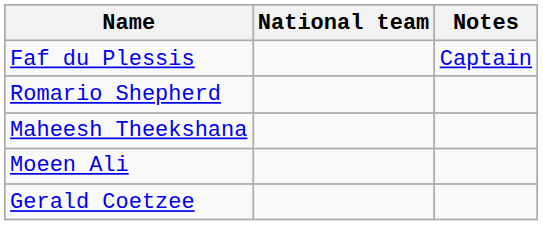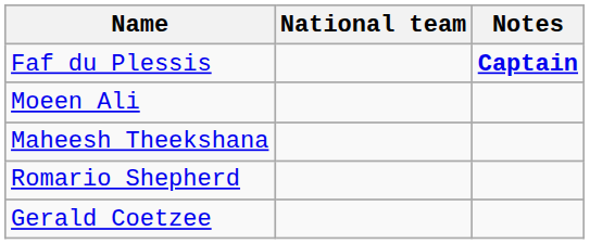 <table class="wikitable">
 <tr>
 <th>Name</th>
 <th>National team</th>
 <th>Notes</th>
 </tr>
 <tr>
 <td><a href='#'>Faf du Plessis</a></td>
 <td></td>
-<td><a href='#'>Captain</a></td>
+<td><strong><a href='#'>Captain</a></strong></td>
 </tr>
 <tr>
-<td><a href='#'>Romario Shepherd</a></td>
+<td><a href='#'>Moeen Ali</a></td>
 <td></td>
 <td></td>
 </tr>
 <tr>
 <td><a href='#'>Maheesh Theekshana</a></td>
 <td></td>
 <td></td>
 </tr>
 <tr>
-<td><a href='#'>Moeen Ali</a></td>
+<td><a href='#'>Romario Shepherd</a></td>
 <td></td>
 <td></td>
 </tr>
 <tr>
 <td><a href='#'>Gerald Coetzee</a></td>
 <td></td>
 <td></td>
 </tr>
 </table>
